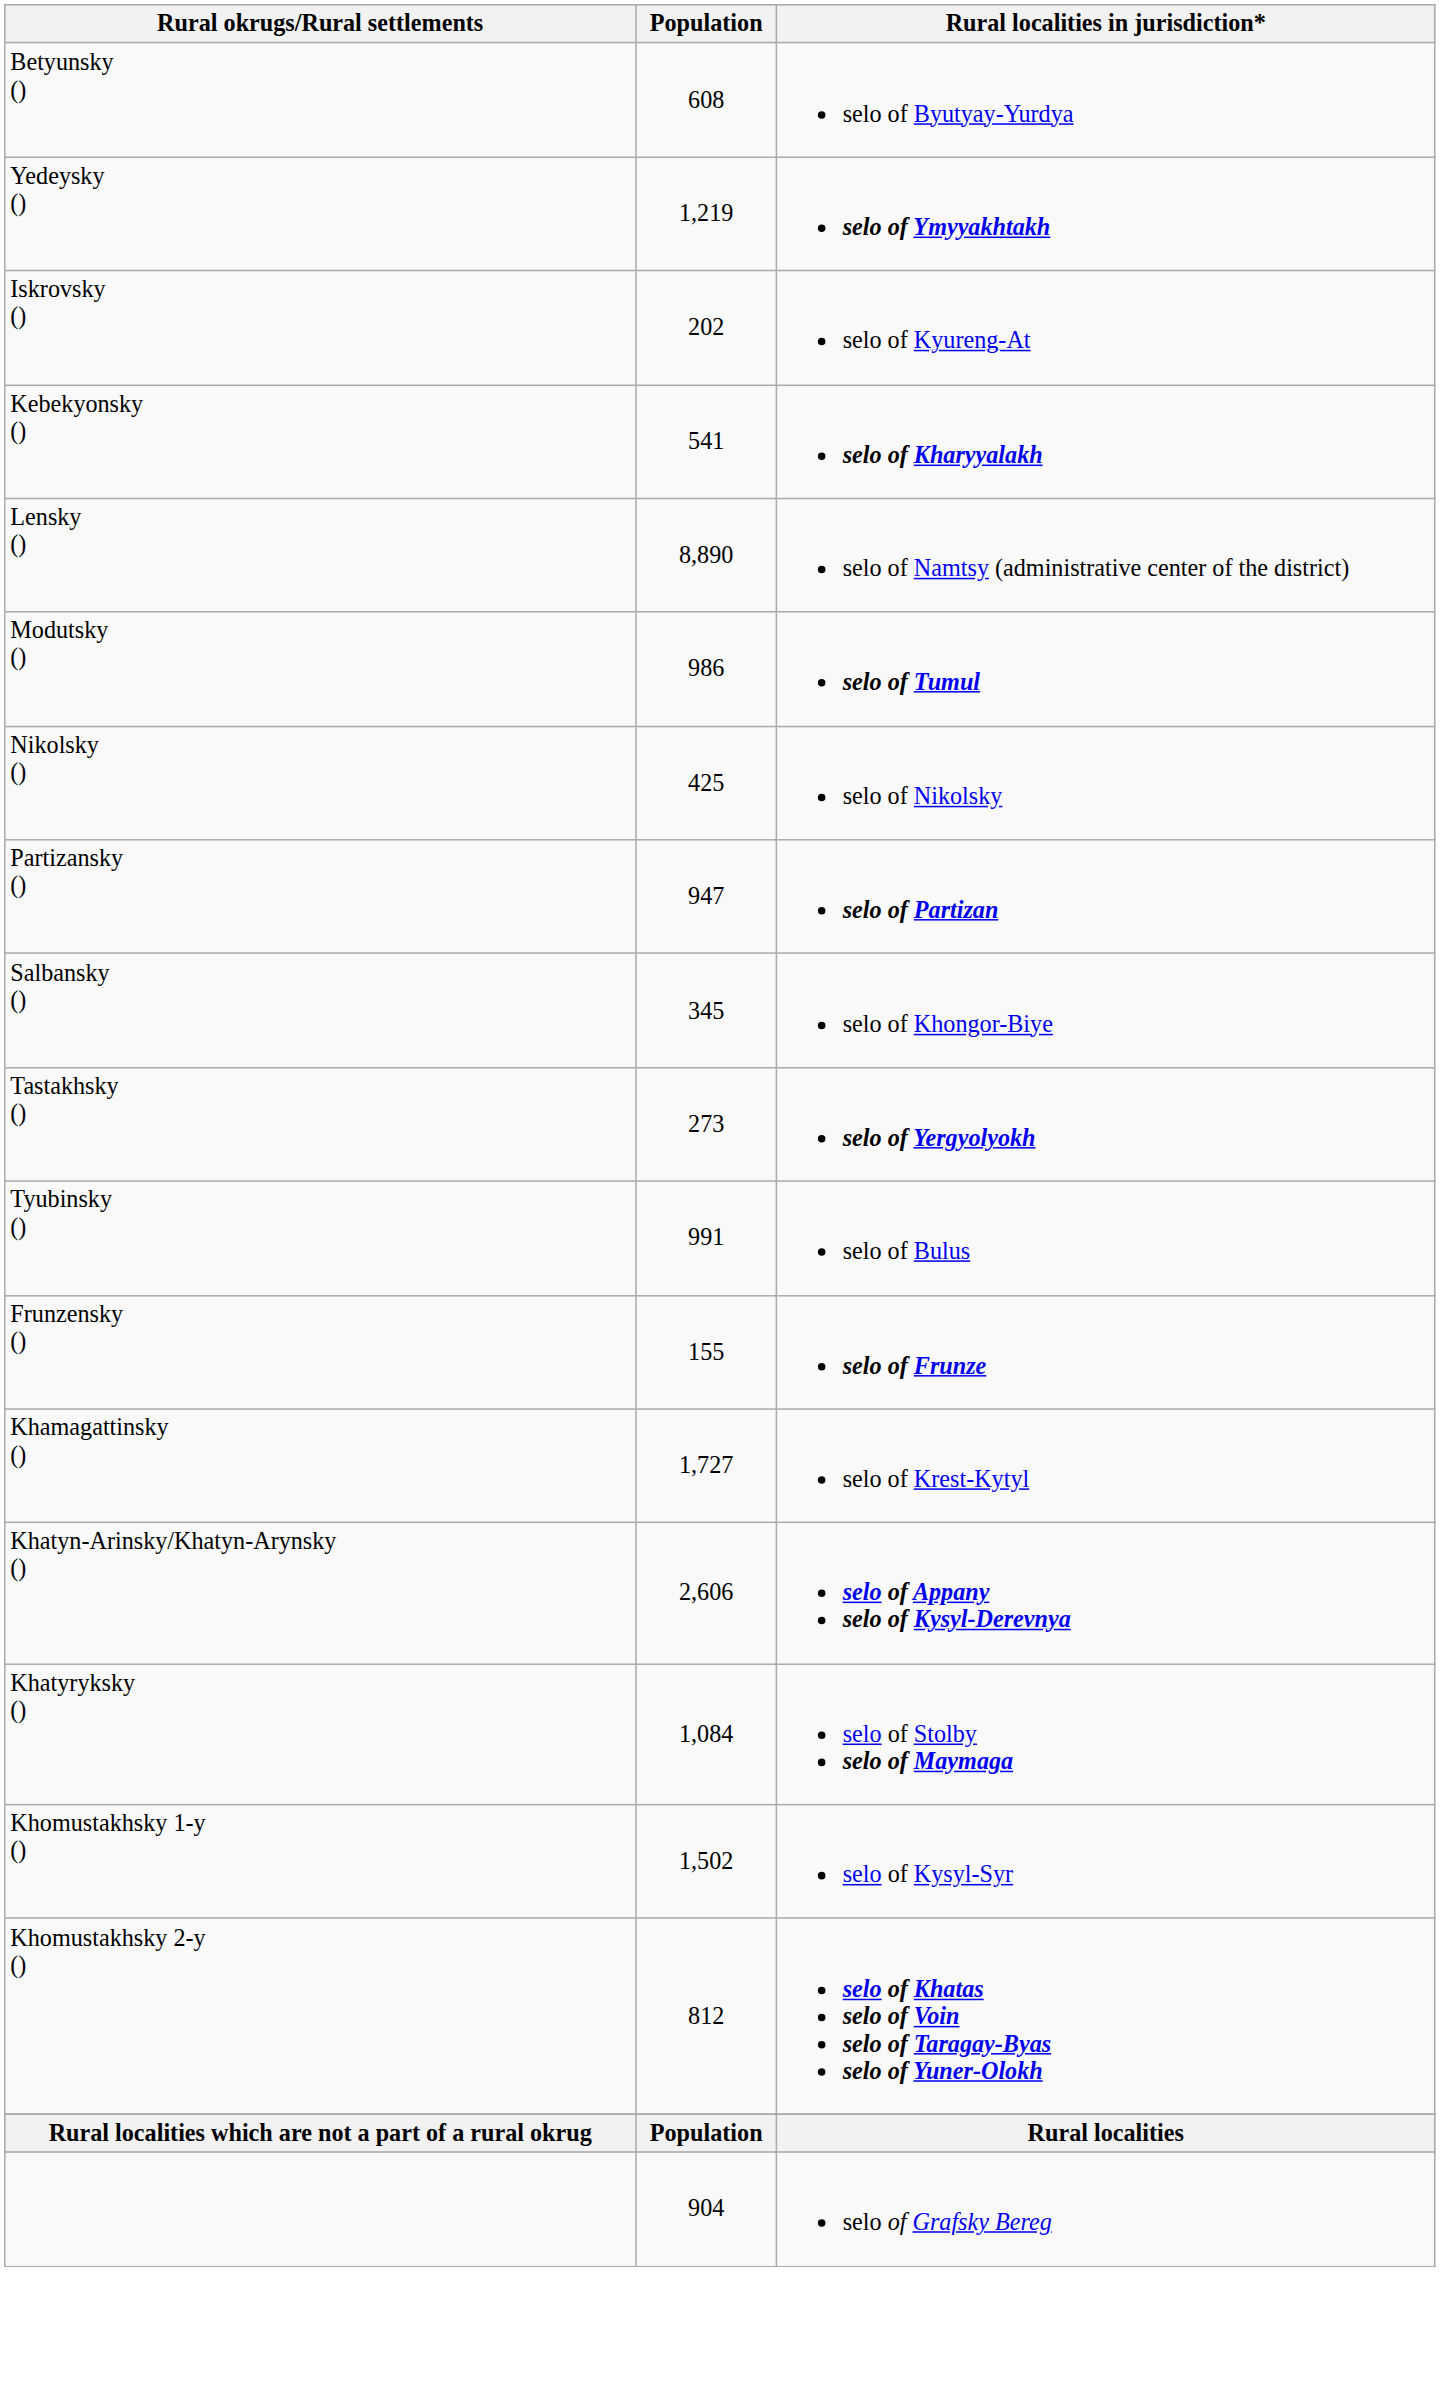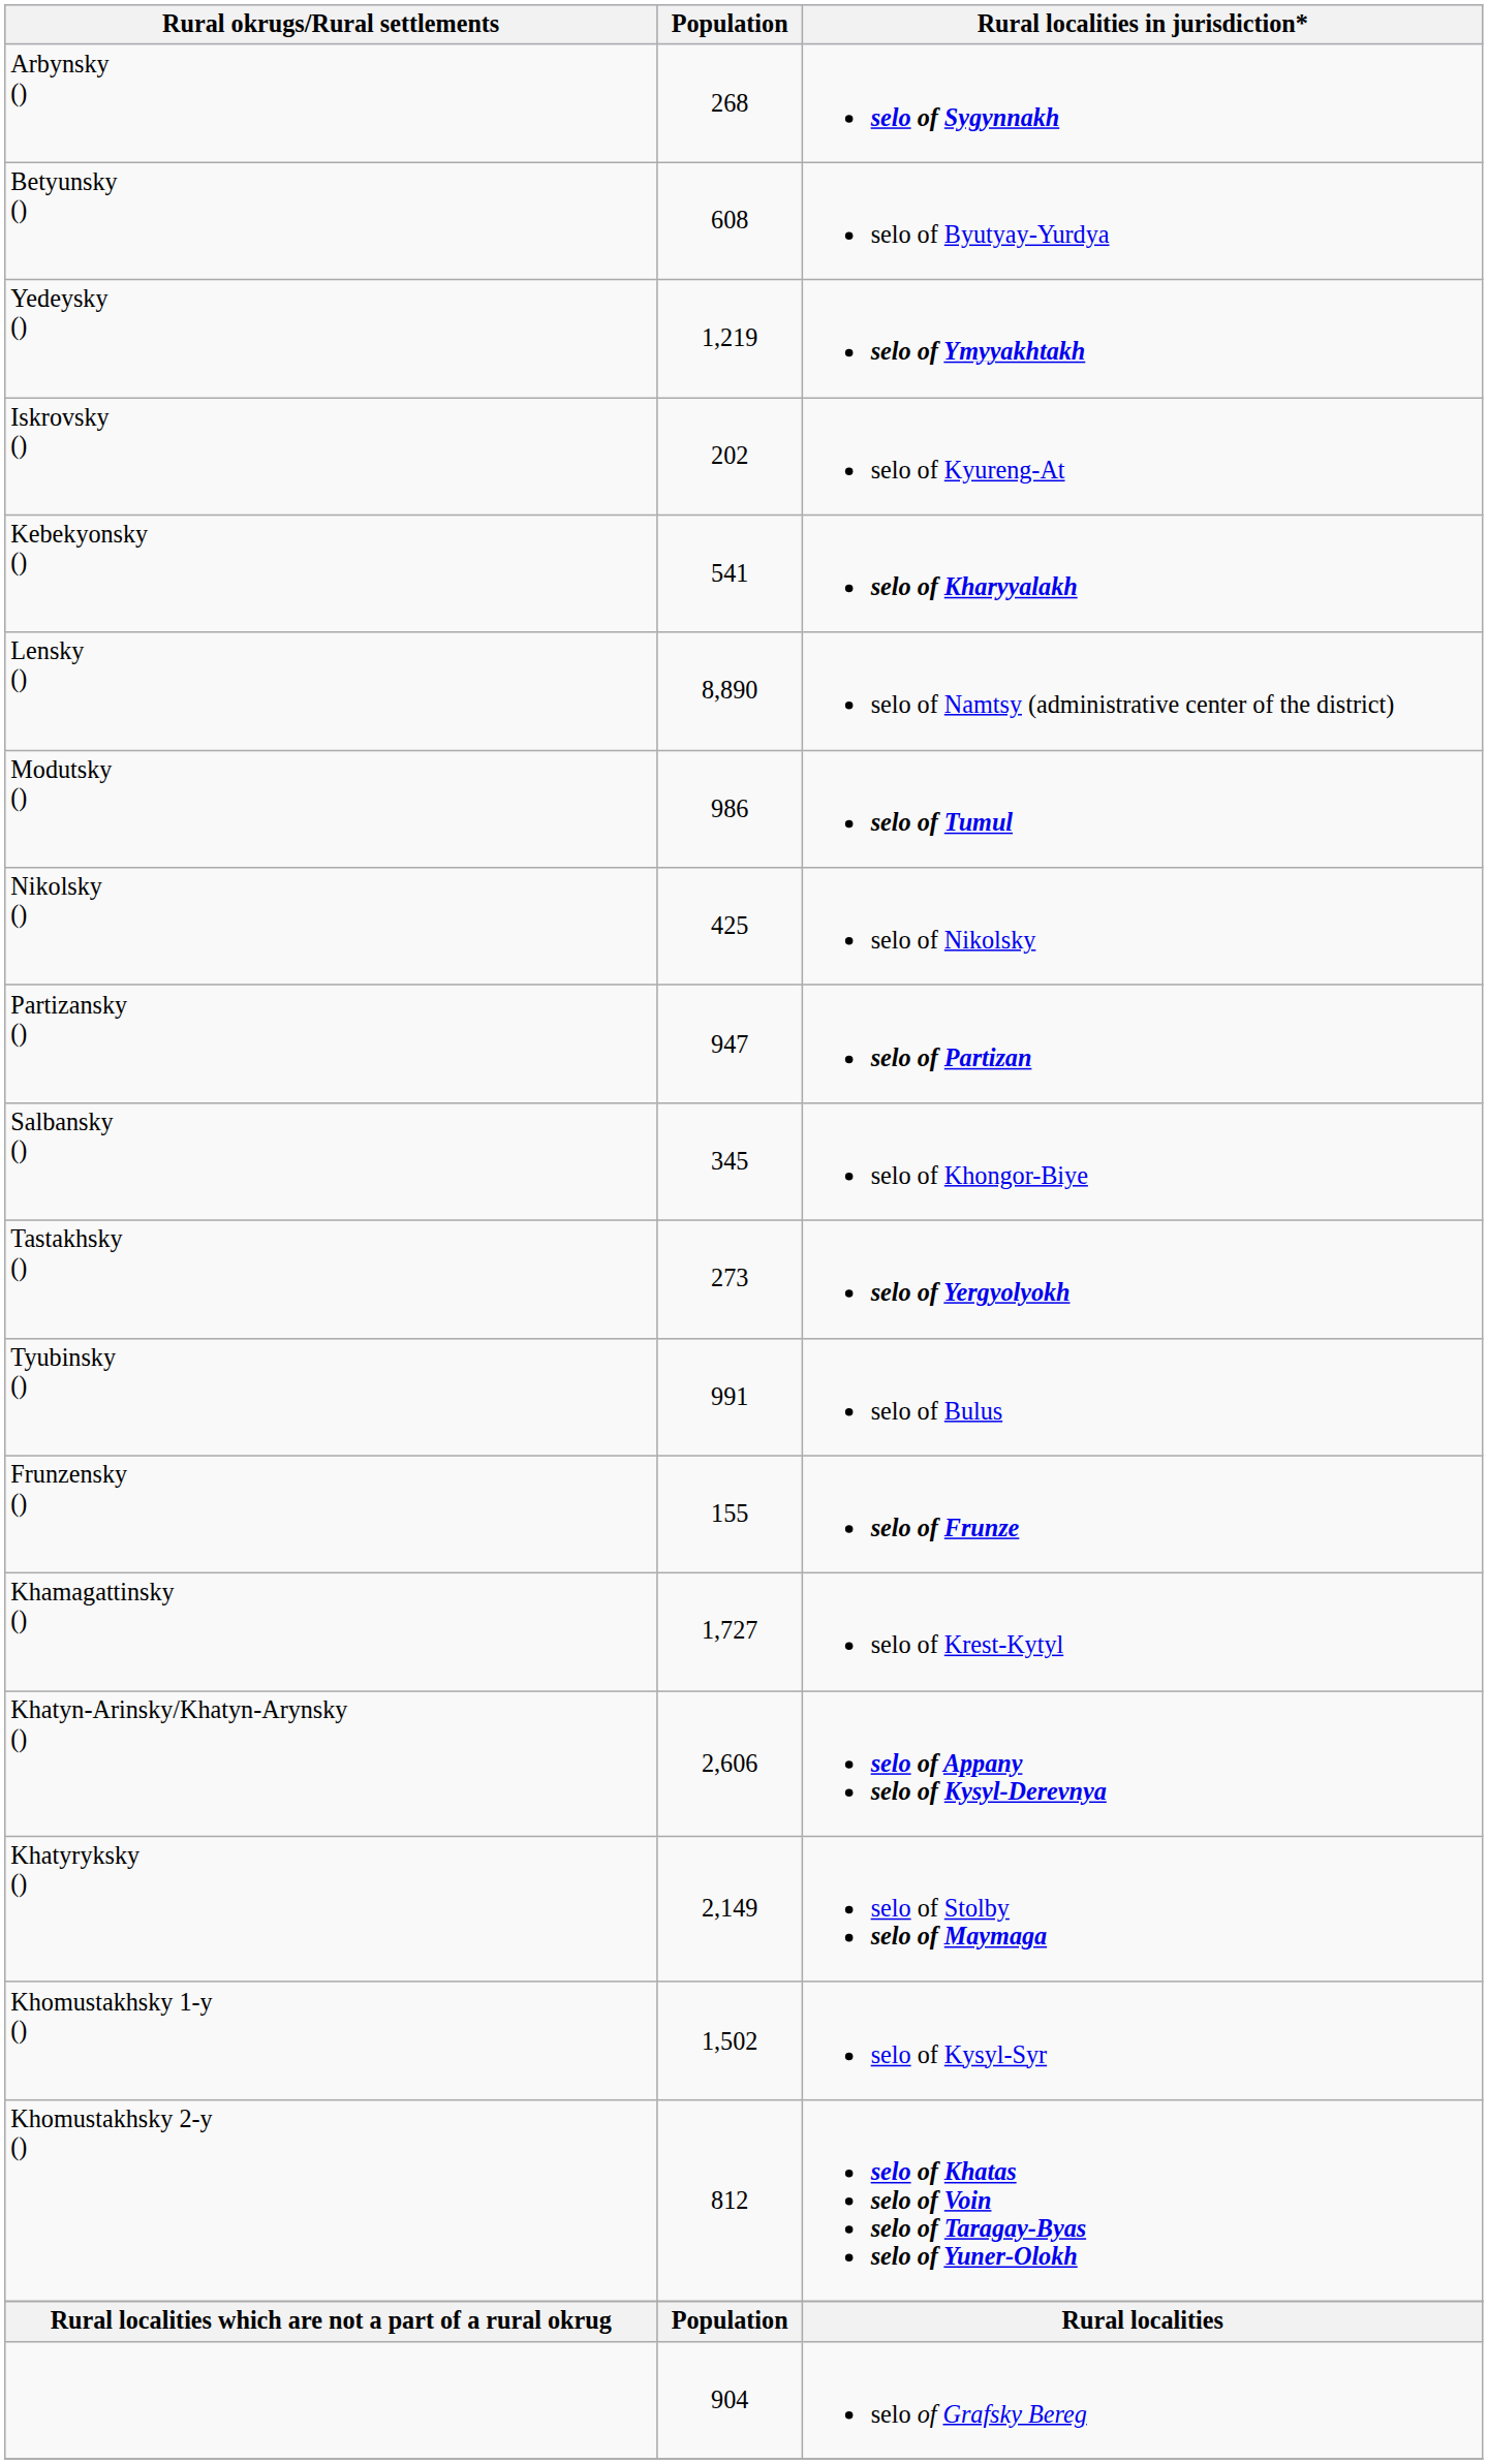 <table class="wikitable" style="width:75%">
 <tr bgcolor="#CCCCFF" align="left">
 <th>Rural okrugs/Rural settlements</th>
 <th>Population</th>
 <th>Rural localities in jurisdiction*</th>
+</tr>
+<tr>
+<td valign="top">Arbynsky<br>()</td>
+<td align="center">268</td>
+<td><br><ul><li><strong><em><a href='#'>selo</a><em> of <a href='#'>Sygynnakh</a><strong></li></ul></td>
 </tr>
 <tr>
 <td valign="top">Betyunsky<br>()</td>
 <td align="center">608</td>
 <td><br><ul><li></em></strong>selo</em> of <a href='#'>Byutyay-Yurdya</a></strong></li></ul></td>
 </tr>
 <tr>
 <td valign="top">Yedeysky<br>()</td>
 <td align="center">1,219</td>
 <td><br><ul><li><strong><em>selo<em> of <a href='#'>Ymyyakhtakh</a><strong></li></ul></td>
 </tr>
 <tr>
 <td valign="top">Iskrovsky<br>()</td>
 <td align="center">202</td>
 <td><br><ul><li></em></strong>selo</em> of <a href='#'>Kyureng-At</a></strong></li></ul></td>
 </tr>
 <tr>
 <td valign="top">Kebekyonsky<br>()</td>
 <td align="center">541</td>
 <td><br><ul><li><strong><em>selo<em> of <a href='#'>Kharyyalakh</a><strong></li></ul></td>
 </tr>
 <tr>
 <td valign="top">Lensky<br>()</td>
 <td align="center">8,890</td>
 <td><br><ul><li></em></strong>selo</em> of <a href='#'>Namtsy</a></strong> (administrative center of the district)</li></ul></td>
 </tr>
 <tr>
 <td valign="top">Modutsky<br>()</td>
 <td align="center">986</td>
 <td><br><ul><li><strong><em>selo<em> of <a href='#'>Tumul</a><strong></li></ul></td>
 </tr>
 <tr>
 <td valign="top">Nikolsky<br>()</td>
 <td align="center">425</td>
 <td><br><ul><li></em></strong>selo</em> of <a href='#'>Nikolsky</a></strong></li></ul></td>
 </tr>
 <tr>
 <td valign="top">Partizansky<br>()</td>
 <td align="center">947</td>
 <td><br><ul><li><strong><em>selo<em> of <a href='#'>Partizan</a><strong></li></ul></td>
 </tr>
 <tr>
 <td valign="top">Salbansky<br>()</td>
 <td align="center">345</td>
 <td><br><ul><li></em></strong>selo</em> of <a href='#'>Khongor-Biye</a></strong></li></ul></td>
 </tr>
 <tr>
 <td valign="top">Tastakhsky<br>()</td>
 <td align="center">273</td>
 <td><br><ul><li><strong><em>selo<em> of <a href='#'>Yergyolyokh</a><strong></li></ul></td>
 </tr>
 <tr>
 <td valign="top">Tyubinsky<br>()</td>
 <td align="center">991</td>
 <td><br><ul><li></em></strong>selo</em> of <a href='#'>Bulus</a></strong></li></ul></td>
 </tr>
 <tr>
 <td valign="top">Frunzensky<br>()</td>
 <td align="center">155</td>
 <td><br><ul><li><strong><em>selo<em> of <a href='#'>Frunze</a><strong></li></ul></td>
 </tr>
 <tr>
 <td valign="top">Khamagattinsky<br>()</td>
 <td align="center">1,727</td>
 <td><br><ul><li></em></strong>selo</em> of <a href='#'>Krest-Kytyl</a></strong></li></ul></td>
 </tr>
 <tr>
 <td valign="top">Khatyn-Arinsky/Khatyn-Arynsky<br>()</td>
 <td align="center">2,606</td>
 <td><br><ul><li><strong><em><a href='#'>selo</a><em> of <a href='#'>Appany</a><strong></li><li></em>selo<em> of <a href='#'>Kysyl-Derevnya</a></li></ul></td>
 </tr>
 <tr>
 <td valign="top">Khatyryksky<br>()</td>
-<td align="center">1,084</td>
+<td align="center">2,149</td>
 <td><br><ul><li></em></strong><a href='#'>selo</a></em> of <a href='#'>Stolby</a></strong></li><li><strong><em>selo<em> of <a href='#'>Maymaga</a><strong><br></li></ul></td>
 </tr>
 <tr>
 <td valign="top">Khomustakhsky 1-y<br>()</td>
 <td align="center">1,502</td>
 <td><br><ul><li></em></strong><a href='#'>selo</a></em> of <a href='#'>Kysyl-Syr</a></strong></li></ul></td>
 </tr>
 <tr>
 <td valign="top">Khomustakhsky 2-y<br>()</td>
 <td align="center">812</td>
 <td><br><ul><li><strong><em><a href='#'>selo</a><em> of <a href='#'>Khatas</a><strong></li><li></em>selo<em> of <a href='#'>Voin</a></li><li></em>selo<em> of <a href='#'>Taragay-Byas</a></li><li></em>selo<em> of <a href='#'>Yuner-Olokh</a></li></ul></td>
 </tr>
 <tr>
 </tr>
 <tr bgcolor="#CCCCFF" align="left">
 <th>Rural localities which are not a part of a rural okrug</th>
 <th>Population</th>
 <th>Rural localities</th>
 </tr>
 <tr>
 <td></td>
 <td align="center">904</td>
 <td><br><ul><li></em>selo<em> of <a href='#'>Grafsky Bereg</a><br></li></ul></td>
 </tr>
 <tr>
 </tr>
 </table>
